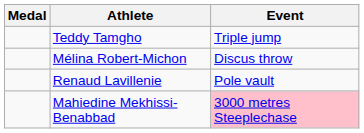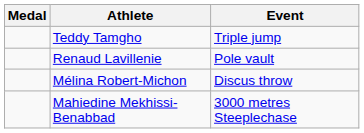 <table class="wikitable" style="font-size:90%" width=60%>
 <tr>
 <th>Medal</th>
 <th>Athlete</th>
 <th>Event</th>
 </tr>
 <tr>
 <td></td>
 <td><a href='#'>Teddy Tamgho</a></td>
 <td><a href='#'>Triple jump</a></td>
 </tr>
 <tr>
 <td></td>
+<td><a href='#'>Renaud Lavillenie</a></td>
+<td><a href='#'>Pole vault</a></td>
+</tr>
+<tr>
+<td></td>
 <td><a href='#'>Mélina Robert-Michon</a></td>
 <td><a href='#'>Discus throw</a></td>
 </tr>
 <tr>
 <td></td>
-<td><a href='#'>Renaud Lavillenie</a></td>
-<td><a href='#'>Pole vault</a></td>
-</tr>
-<tr>
-<td></td>
 <td><a href='#'>Mahiedine Mekhissi-Benabbad</a></td>
-<td style="background: pink;"><a href='#'>3000 metres Steeplechase</a></td>
+<td><a href='#'>3000 metres Steeplechase</a></td>
 </tr>
 </table>
